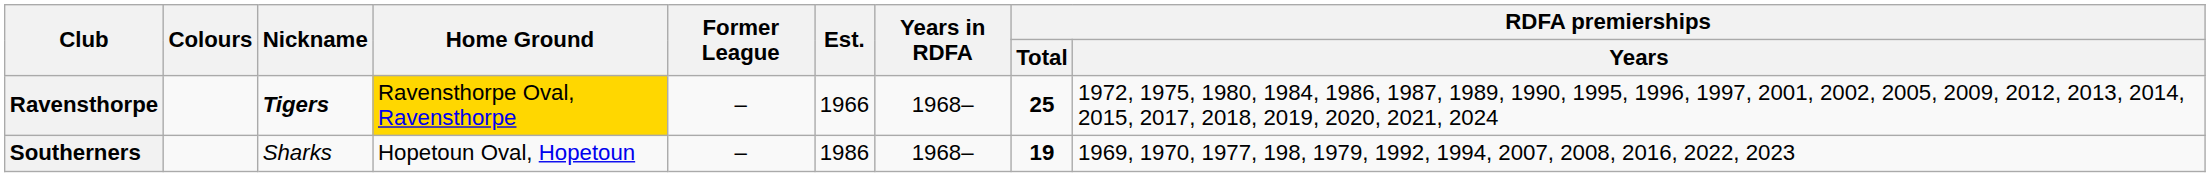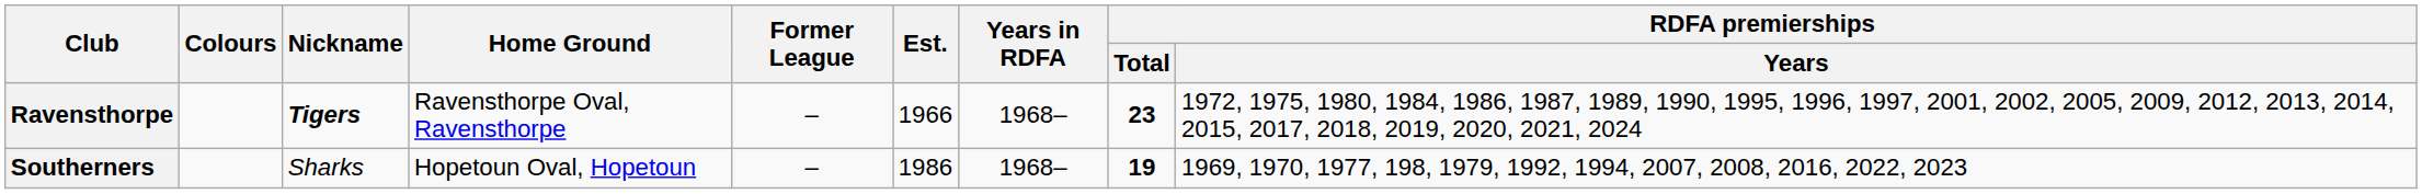 <table class="wikitable sortable" style="text-align:center; width:100%">
 <tr>
 <th rowspan="2">Club</th>
 <th rowspan="2">Colours</th>
 <th rowspan="2">Nickname</th>
 <th rowspan="2">Home Ground</th>
 <th rowspan="2">Former League</th>
 <th rowspan="2">Est.</th>
 <th rowspan="2">Years in RDFA</th>
 <th colspan="2">RDFA premierships</th>
 </tr>
 <tr>
 <th>Total</th>
 <th>Years</th>
 </tr>
 <tr>
 <th style="text-align:left">Ravensthorpe</th>
 <td></td>
 <td align="left"><strong><em>Tigers</em></strong></td>
-<td align="left" style="background: gold;">Ravensthorpe Oval, <a href='#'>Ravensthorpe</a></td>
+<td align="left">Ravensthorpe Oval, <a href='#'>Ravensthorpe</a></td>
 <td>–</td>
 <td>1966</td>
 <td>1968–</td>
-<td><strong>25</strong></td>
+<td><strong>23</strong></td>
 <td align="left">1972, 1975, 1980, 1984, 1986, 1987, 1989, 1990, 1995, 1996, 1997, 2001, 2002, 2005, 2009, 2012, 2013, 2014, 2015, 2017, 2018, 2019, 2020, 2021, 2024</td>
 </tr>
 <tr>
 <th style="text-align:left">Southerners</th>
 <td></td>
 <td align="left"><em>Sharks</em></td>
 <td align="left">Hopetoun Oval, <a href='#'>Hopetoun</a></td>
 <td>–</td>
 <td>1986</td>
 <td>1968–</td>
 <td><strong>19</strong></td>
 <td align="left">1969, 1970, 1977, 198, 1979, 1992, 1994, 2007, 2008, 2016, 2022, 2023</td>
 </tr>
 </table>
